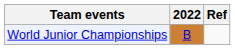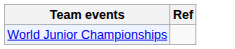 <table class="wikitable" style="font-size: 90%; text-align:center">
 <tr>
 <th>Team events</th>
-<th>2022</th>
 <th>Ref</th>
 </tr>
 <tr>
 <td bgcolor="#ECF2FF"; align="left"><a href='#'>World Junior Championships</a></td>
-<td bgcolor=CD7F32><a href='#'>B</a></td>
 <td></td>
 </tr>
 </table>
